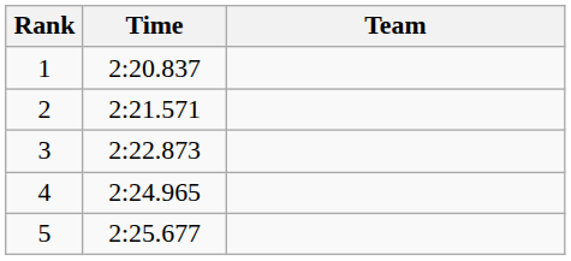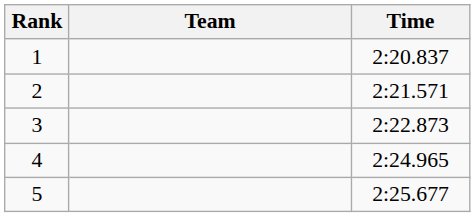 <table class=wikitable style="text-align:center">
 <tr>
 <th width=40>Rank</th>
+<th width=200>Team</th>
 <th width=80>Time</th>
-<th width=200>Team</th>
 </tr>
 <tr>
 <td>1</td>
+<td align=left></td>
 <td>2:20.837</td>
-<td align=left></td>
 </tr>
 <tr>
 <td>2</td>
+<td align=left></td>
 <td>2:21.571</td>
-<td align=left></td>
 </tr>
 <tr>
 <td>3</td>
+<td align=left></td>
 <td>2:22.873</td>
-<td align=left></td>
 </tr>
 <tr>
 <td>4</td>
+<td align=left></td>
 <td>2:24.965</td>
-<td align=left></td>
 </tr>
 <tr>
 <td>5</td>
+<td align=left></td>
 <td>2:25.677</td>
-<td align=left></td>
 </tr>
 </table>
